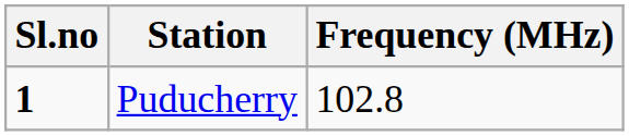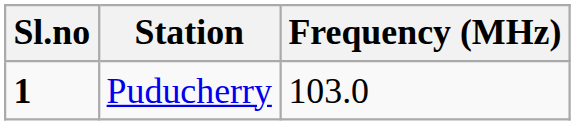 <table class="wikitable">
 <tr>
 <th>Sl.no</th>
 <th>Station</th>
 <th>Frequency (MHz)</th>
 </tr>
 <tr>
 <td><strong>1</strong></td>
 <td><a href='#'>Puducherry</a></td>
-<td>102.8</td>
+<td>103.0</td>
 </tr>
 </table>
